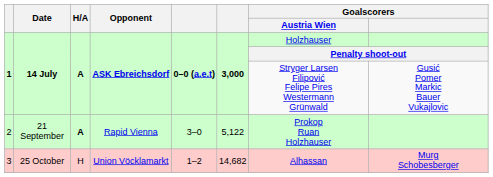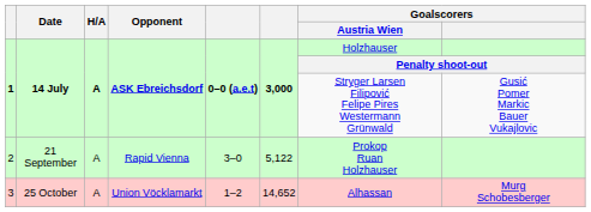 <table class="wikitable" Style="text-align: center;font-size:85%">
 <tr>
 <th rowspan="2"></th>
 <th rowspan="2" style="width:80px">Date</th>
 <th rowspan="2">H/A</th>
 <th rowspan="2">Opponent</th>
 <th rowspan="2"><br></th>
 <th rowspan="2"></th>
 <th colspan="2">Goalscorers</th>
 </tr>
 <tr>
 <th style="width:175px"><a href='#'>Austria Wien</a></th>
 <th style="width:175px"></th>
 </tr>
 <tr style="background:#cfc">
 <th rowspan="3" style="background:#cfc">1</th>
 <th rowspan="3" style="background:#cfc">14 July</th>
 <th rowspan="3" style="background:#cfc">A</th>
 <th rowspan="3" style="background:#cfc"><a href='#'>ASK Ebreichsdorf</a></th>
 <th rowspan="3" style="background:#cfc">0–0 (<a href='#'>a.e.t</a>)</th>
 <th rowspan="3" style="background:#cfc">3,000</th>
 <td><a href='#'>Holzhauser</a> </td>
 <td></td>
 </tr>
 <tr>
 <th colspan="2"><strong><a href='#'>Penalty shoot-out</a></strong></th>
 </tr>
 <tr>
 <td><a href='#'>Stryger Larsen</a>  <br> <a href='#'>Filipović</a>  <br> <a href='#'>Felipe Pires</a>  <br> <a href='#'>Westermann</a>  <br> <a href='#'>Grünwald</a> </td>
 <td> <a href='#'>Gusić</a> <br>  <a href='#'>Pomer</a> <br>  <a href='#'>Markic</a> <br>  <a href='#'>Bauer</a> <br>  <a href='#'>Vukajlovic</a></td>
 </tr>
 <tr style="background:#cfc">
 <td>2</td>
 <td>21 September</td>
-<td><strong>A</strong></td>
+<td>A</td>
 <td><a href='#'>Rapid Vienna</a></td>
 <td>3–0</td>
 <td>5,122</td>
 <td><a href='#'>Prokop</a>  <br> <a href='#'>Ruan</a>  <br> <a href='#'>Holzhauser</a> </td>
 <td></td>
 </tr>
 <tr style="background:#fcc">
 <td>3</td>
 <td>25 October</td>
-<td>H</td>
+<td>A</td>
 <td><a href='#'>Union Vöcklamarkt</a></td>
 <td>1–2</td>
-<td>14,682</td>
+<td>14,652</td>
 <td><a href='#'>Alhassan</a> </td>
 <td><a href='#'>Murg</a>  <br> <a href='#'>Schobesberger</a> </td>
 </tr>
 </table>
